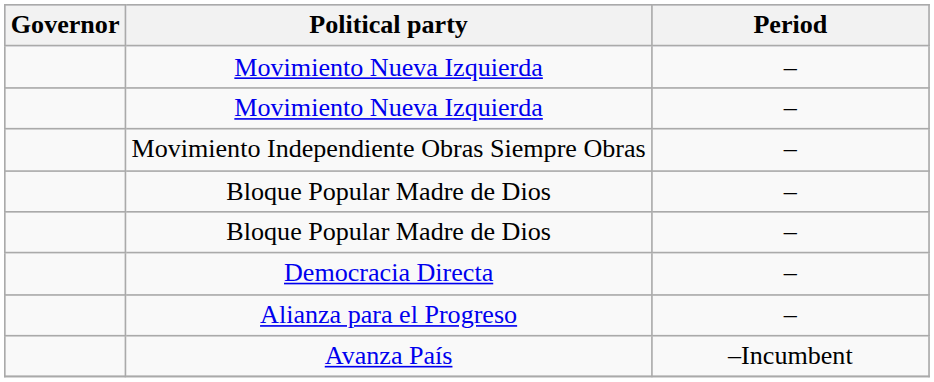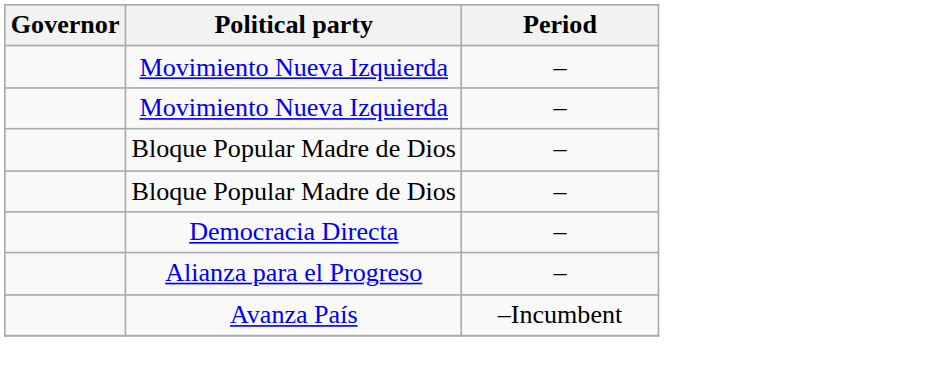 <table class=wikitable>
 <tr style="text-align:center; background:#e6e9ff;">
 <th>Governor</th>
 <th>Political party</th>
 <th width=30%>Period<br></th>
 </tr>
 <tr>
 <td align="center"></td>
 <td align="center"><a href='#'>Movimiento Nueva Izquierda</a></td>
 <td align="center">–<br></td>
 </tr>
 <tr>
 <td align="center"></td>
 <td align="center"><a href='#'>Movimiento Nueva Izquierda</a></td>
-<td align="center">–<br></td>
-</tr>
-<tr>
-<td align="center"></td>
-<td align="center">Movimiento Independiente Obras Siempre Obras</td>
 <td align="center">–<br></td>
 </tr>
 <tr>
 <td align="center"></td>
 <td align="center">Bloque Popular Madre de Dios</td>
 <td align="center">–<br></td>
 </tr>
 <tr>
 <td align="center"></td>
 <td align="center">Bloque Popular Madre de Dios</td>
 <td align="center">–<br></td>
 </tr>
 <tr>
 <td align="center"></td>
 <td align="center"><a href='#'>Democracia Directa</a></td>
 <td align="center">–<br></td>
 </tr>
 <tr>
 <td align="center"></td>
 <td align="center"><a href='#'>Alianza para el Progreso</a></td>
 <td align="center">–<br></td>
 </tr>
 <tr>
 <td align="center"></td>
 <td align="center"><a href='#'>Avanza País</a></td>
 <td align="center">–Incumbent<br></td>
 </tr>
 <tr>
 </tr>
 </table>
